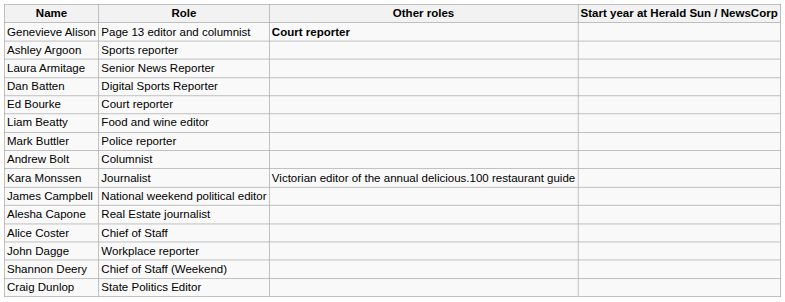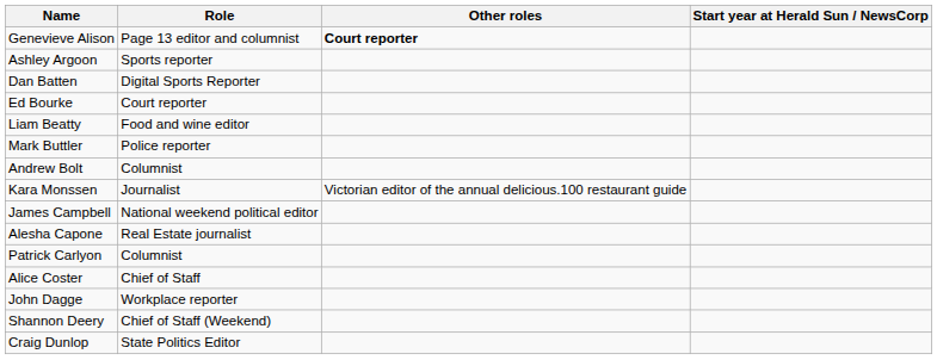 <table class="wikitable">
 <tr>
 <th>Name</th>
 <th>Role</th>
 <th>Other roles</th>
 <th>Start year at Herald Sun / NewsCorp</th>
 </tr>
 <tr>
 <td>Genevieve Alison</td>
 <td>Page 13 editor and columnist</td>
 <td><strong>Court reporter</strong></td>
 <td></td>
 </tr>
 <tr>
 <td>Ashley Argoon</td>
 <td>Sports reporter</td>
-<td></td>
-<td></td>
-</tr>
-<tr>
-<td>Laura Armitage</td>
-<td>Senior News Reporter</td>
 <td></td>
 <td></td>
 </tr>
 <tr>
 <td>Dan Batten</td>
 <td>Digital Sports Reporter</td>
 <td></td>
 <td></td>
 </tr>
 <tr>
 <td>Ed Bourke</td>
 <td>Court reporter</td>
 <td></td>
 <td></td>
 </tr>
 <tr>
 <td>Liam Beatty</td>
 <td>Food and wine editor</td>
 <td></td>
 <td></td>
 </tr>
 <tr>
 <td>Mark Buttler</td>
 <td>Police reporter</td>
 <td></td>
 <td></td>
 </tr>
 <tr>
 <td>Andrew Bolt</td>
 <td>Columnist</td>
 <td></td>
 <td></td>
 </tr>
 <tr>
 <td>Kara Monssen</td>
 <td>Journalist</td>
 <td>Victorian editor of the annual delicious.100 restaurant guide</td>
 <td></td>
 </tr>
 <tr>
 <td>James Campbell</td>
 <td>National weekend political editor</td>
 <td></td>
 <td></td>
 </tr>
 <tr>
 <td>Alesha Capone</td>
 <td>Real Estate journalist</td>
 <td></td>
 <td></td>
 </tr>
 <tr>
+<td>Patrick Carlyon</td>
+<td>Columnist</td>
+<td></td>
+<td></td>
+</tr>
+<tr>
 <td>Alice Coster</td>
 <td>Chief of Staff</td>
 <td></td>
 <td></td>
 </tr>
 <tr>
 <td>John Dagge</td>
 <td>Workplace reporter</td>
 <td></td>
 <td></td>
 </tr>
 <tr>
 <td>Shannon Deery</td>
 <td>Chief of Staff (Weekend)</td>
 <td></td>
 <td></td>
 </tr>
 <tr>
 <td>Craig Dunlop</td>
 <td>State Politics Editor</td>
 <td></td>
 <td></td>
 </tr>
 </table>
